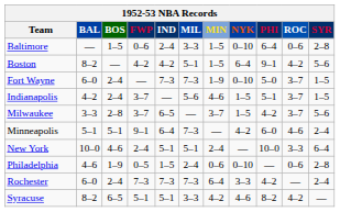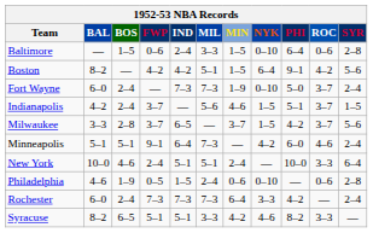 <table class="wikitable" style="font-size:95%; text-align:center;">
 <tr>
 <th colspan=11>1952-53 NBA Records</th>
 </tr>
 <tr>
 <th width=100>Team</th>
 <th style="background:#003EA4;color:#FFFFFF;width=35">BAL</th>
 <th style="background:#006400;color:#FFFFFF;width=35">BOS</th>
 <th style="background:#012F6B;color:#D40032;width=35">FWP</th>
 <th style="background:#012F6B;color:#FFFFFF;width=35">IND</th>
 <th style="background:#003EA4;color:#FFFFFF;width=35">MIL</th>
 <th style="background:#7BA4DB;color:#FBE122;width=35">MIN</th>
 <th style="background:#003EA4;color:#E85109;width=35">NYK</th>
 <th style="background:#012F6B;color:#D50033;width=35">PHI</th>
 <th style="background:#0050B0;color:#FFFFFF;width=35">ROC</th>
 <th style="background:#012F6B;color:#D50033;width=35">SYR</th>
 </tr>
 <tr>
 <td style="text-align:left;"><a href='#'>Baltimore</a></td>
 <td>—</td>
 <td>1–5</td>
 <td>0–6</td>
 <td>2–4</td>
 <td>3–3</td>
 <td>1–5</td>
 <td>0–10</td>
 <td>6–4</td>
 <td>0–6</td>
 <td>2–8</td>
 </tr>
 <tr>
 <td style="text-align:left;"><a href='#'>Boston</a></td>
 <td>8–2</td>
 <td>—</td>
 <td>4–2</td>
 <td>4–2</td>
 <td>5–1</td>
 <td>1–5</td>
 <td>6–4</td>
 <td>9–1</td>
 <td>4–2</td>
 <td>5–6</td>
 </tr>
 <tr>
 <td style="text-align:left;"><a href='#'>Fort Wayne</a></td>
 <td>6–0</td>
 <td>2–4</td>
 <td>—</td>
 <td>7–3</td>
 <td>7–3</td>
 <td>1–9</td>
 <td>0–10</td>
 <td>5–0</td>
 <td>3–7</td>
-<td>1–5</td>
+<td>2–4</td>
 </tr>
 <tr>
 <td style="text-align:left;"><a href='#'>Indianapolis</a></td>
 <td>4–2</td>
 <td>2–4</td>
 <td>3–7</td>
 <td>—</td>
 <td>5–6</td>
 <td>4–6</td>
 <td>1–5</td>
 <td>5–1</td>
 <td>3–7</td>
 <td>1–5</td>
 </tr>
 <tr>
 <td style="text-align:left;"><a href='#'>Milwaukee</a></td>
 <td>3–3</td>
 <td>2–8</td>
 <td>3–7</td>
 <td>6–5</td>
 <td>—</td>
 <td>3–7</td>
 <td>1–5</td>
 <td>4–2</td>
 <td>3–7</td>
 <td>5–6</td>
 </tr>
 <tr>
 <td style="text-align:left;">Minneapolis</td>
 <td>5–1</td>
 <td>5–1</td>
 <td>9–1</td>
 <td>6–4</td>
 <td>7–3</td>
 <td>—</td>
 <td>4–2</td>
 <td>6–0</td>
 <td>4–6</td>
 <td>2–4</td>
 </tr>
 <tr>
 <td style="text-align:left;"><a href='#'>New York</a></td>
 <td>10–0</td>
 <td>4–6</td>
 <td>2–4</td>
 <td>5–1</td>
 <td>5–1</td>
 <td>2–4</td>
 <td>—</td>
 <td>10–0</td>
 <td>3–3</td>
 <td>6–4</td>
 </tr>
 <tr>
 <td style="text-align:left;"><a href='#'>Philadelphia</a></td>
 <td>4–6</td>
 <td>1–9</td>
 <td>0–5</td>
 <td>1–5</td>
 <td>2–4</td>
 <td>0–6</td>
 <td>0–10</td>
 <td>—</td>
 <td>0–6</td>
 <td>2–8</td>
 </tr>
 <tr>
 <td style="text-align:left;"><a href='#'>Rochester</a></td>
 <td>6–0</td>
 <td>2–4</td>
 <td>7–3</td>
 <td>7–3</td>
 <td>7–3</td>
 <td>6–4</td>
 <td>3–3</td>
 <td>4–2</td>
 <td>—</td>
 <td>2–4</td>
 </tr>
 <tr>
 <td style="text-align:left;"><a href='#'>Syracuse</a></td>
 <td>8–2</td>
 <td>6–5</td>
 <td>5–1</td>
 <td>5–1</td>
 <td>3–3</td>
 <td>4–2</td>
 <td>4–6</td>
 <td>8–2</td>
-<td>4–2</td>
+<td>3–3</td>
 <td>—</td>
 </tr>
 </table>
